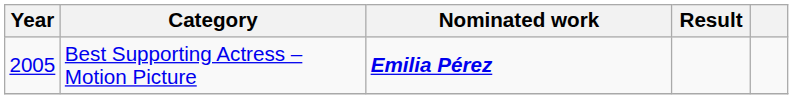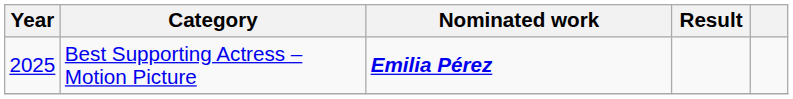 <table class="wikitable plainrowheaders" style="width:97.5%;">
 <tr>
 <th scope="col" style="width:5%;">Year</th>
 <th scope="col" style="width:40%;">Category</th>
 <th scope="col" style="width:40%;">Nominated work</th>
 <th scope="col" style="width:10%;">Result</th>
 <th scope="col" style="width:5%;"></th>
 </tr>
 <tr>
-<td align="center"><a href='#'>2005</a></td>
+<td align="center"><a href='#'>2025</a></td>
 <td><a href='#'>Best Supporting Actress – Motion Picture</a></td>
 <td><strong><em><a href='#'>Emilia Pérez</a></em></strong></td>
 <td></td>
 <td align="center" rowspan="1"></td>
 </tr>
 <tr>
 </tr>
 </table>
